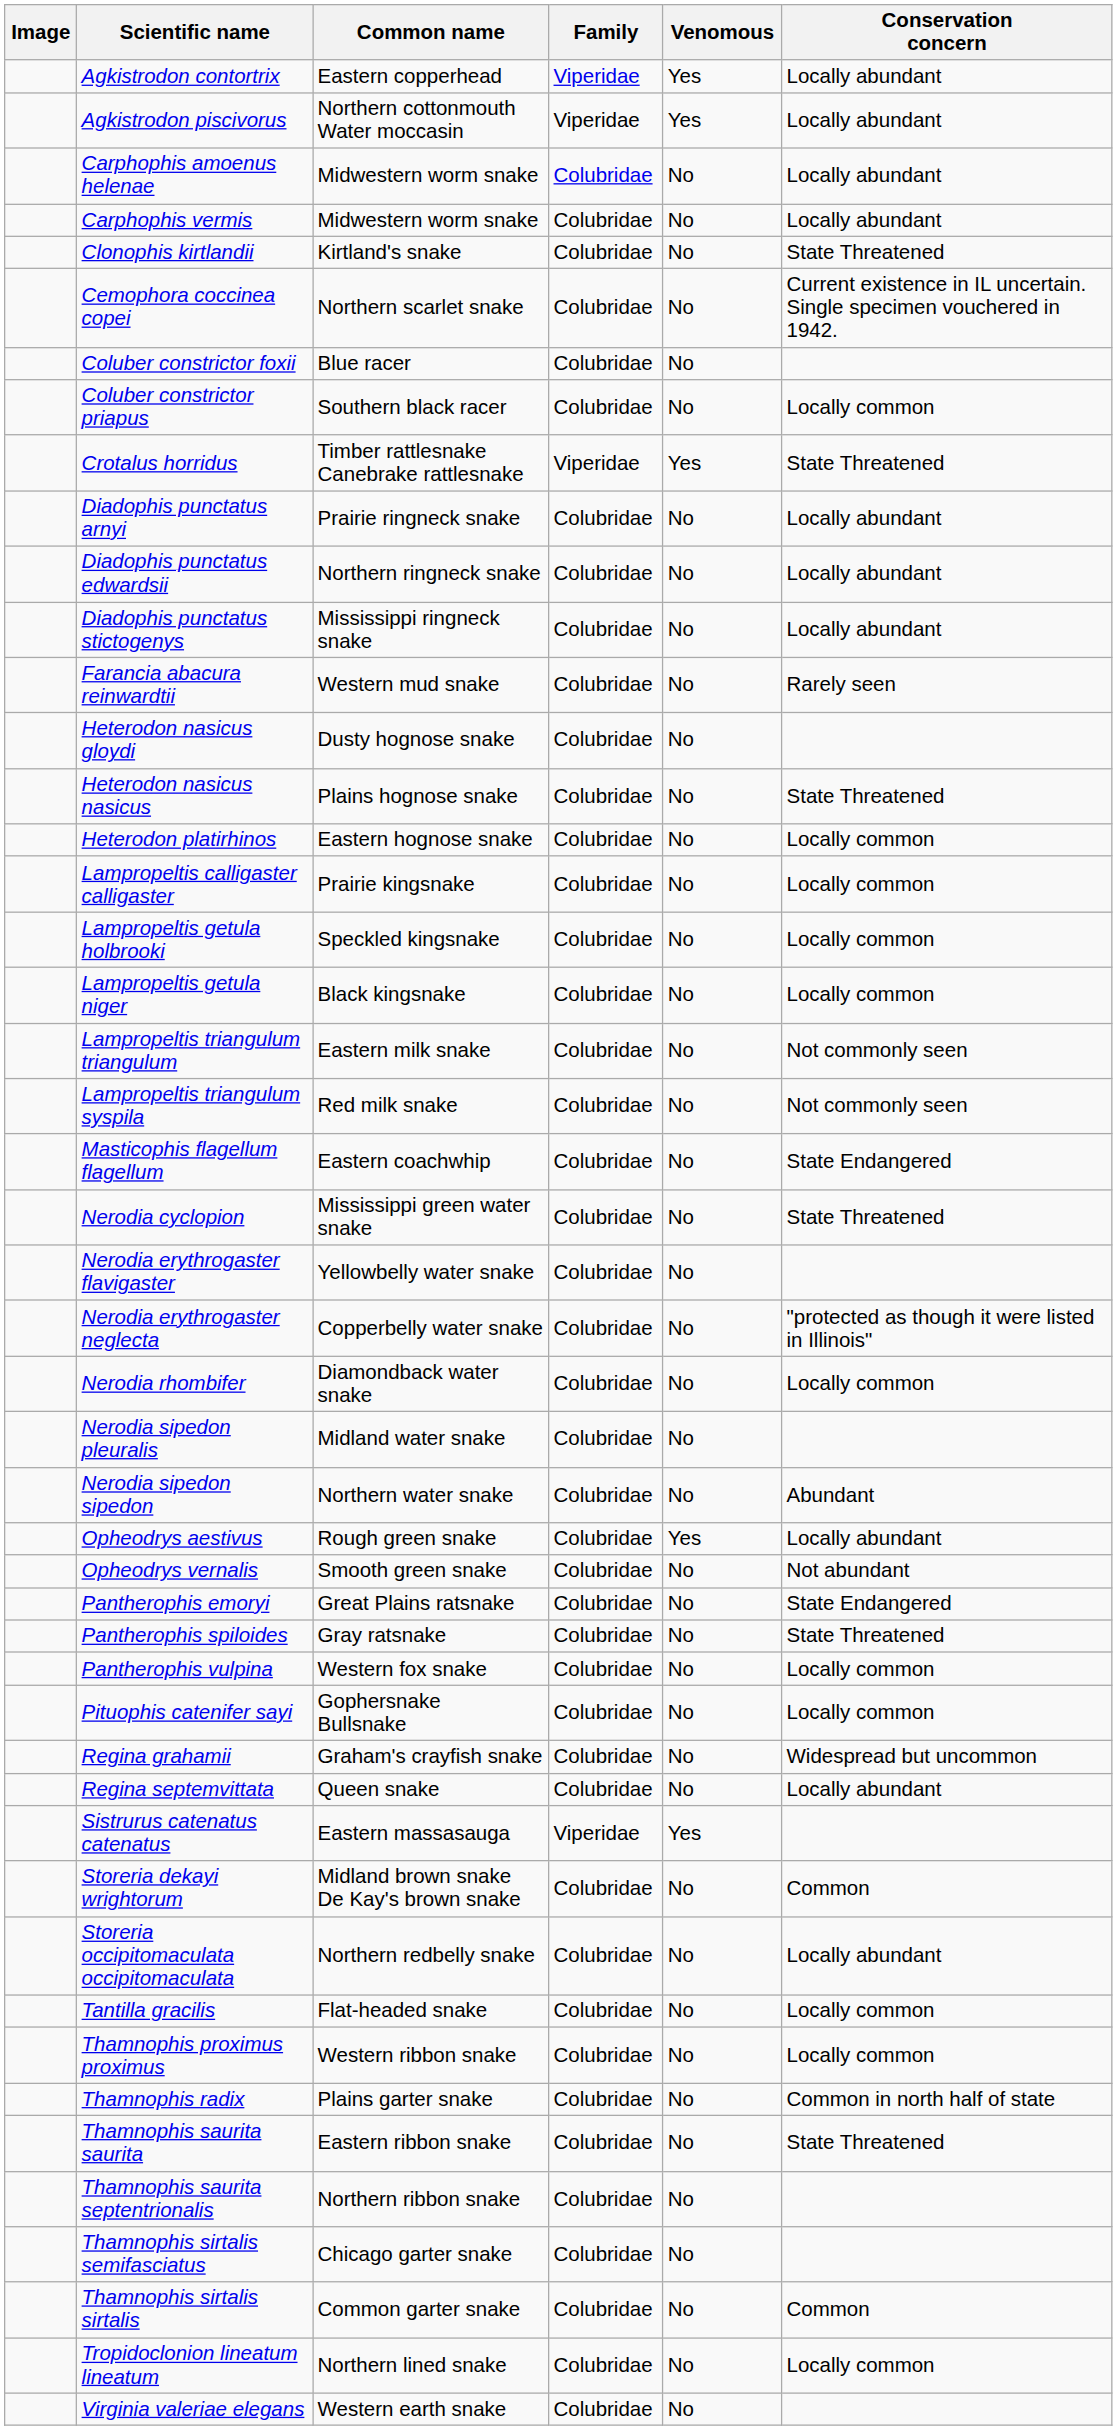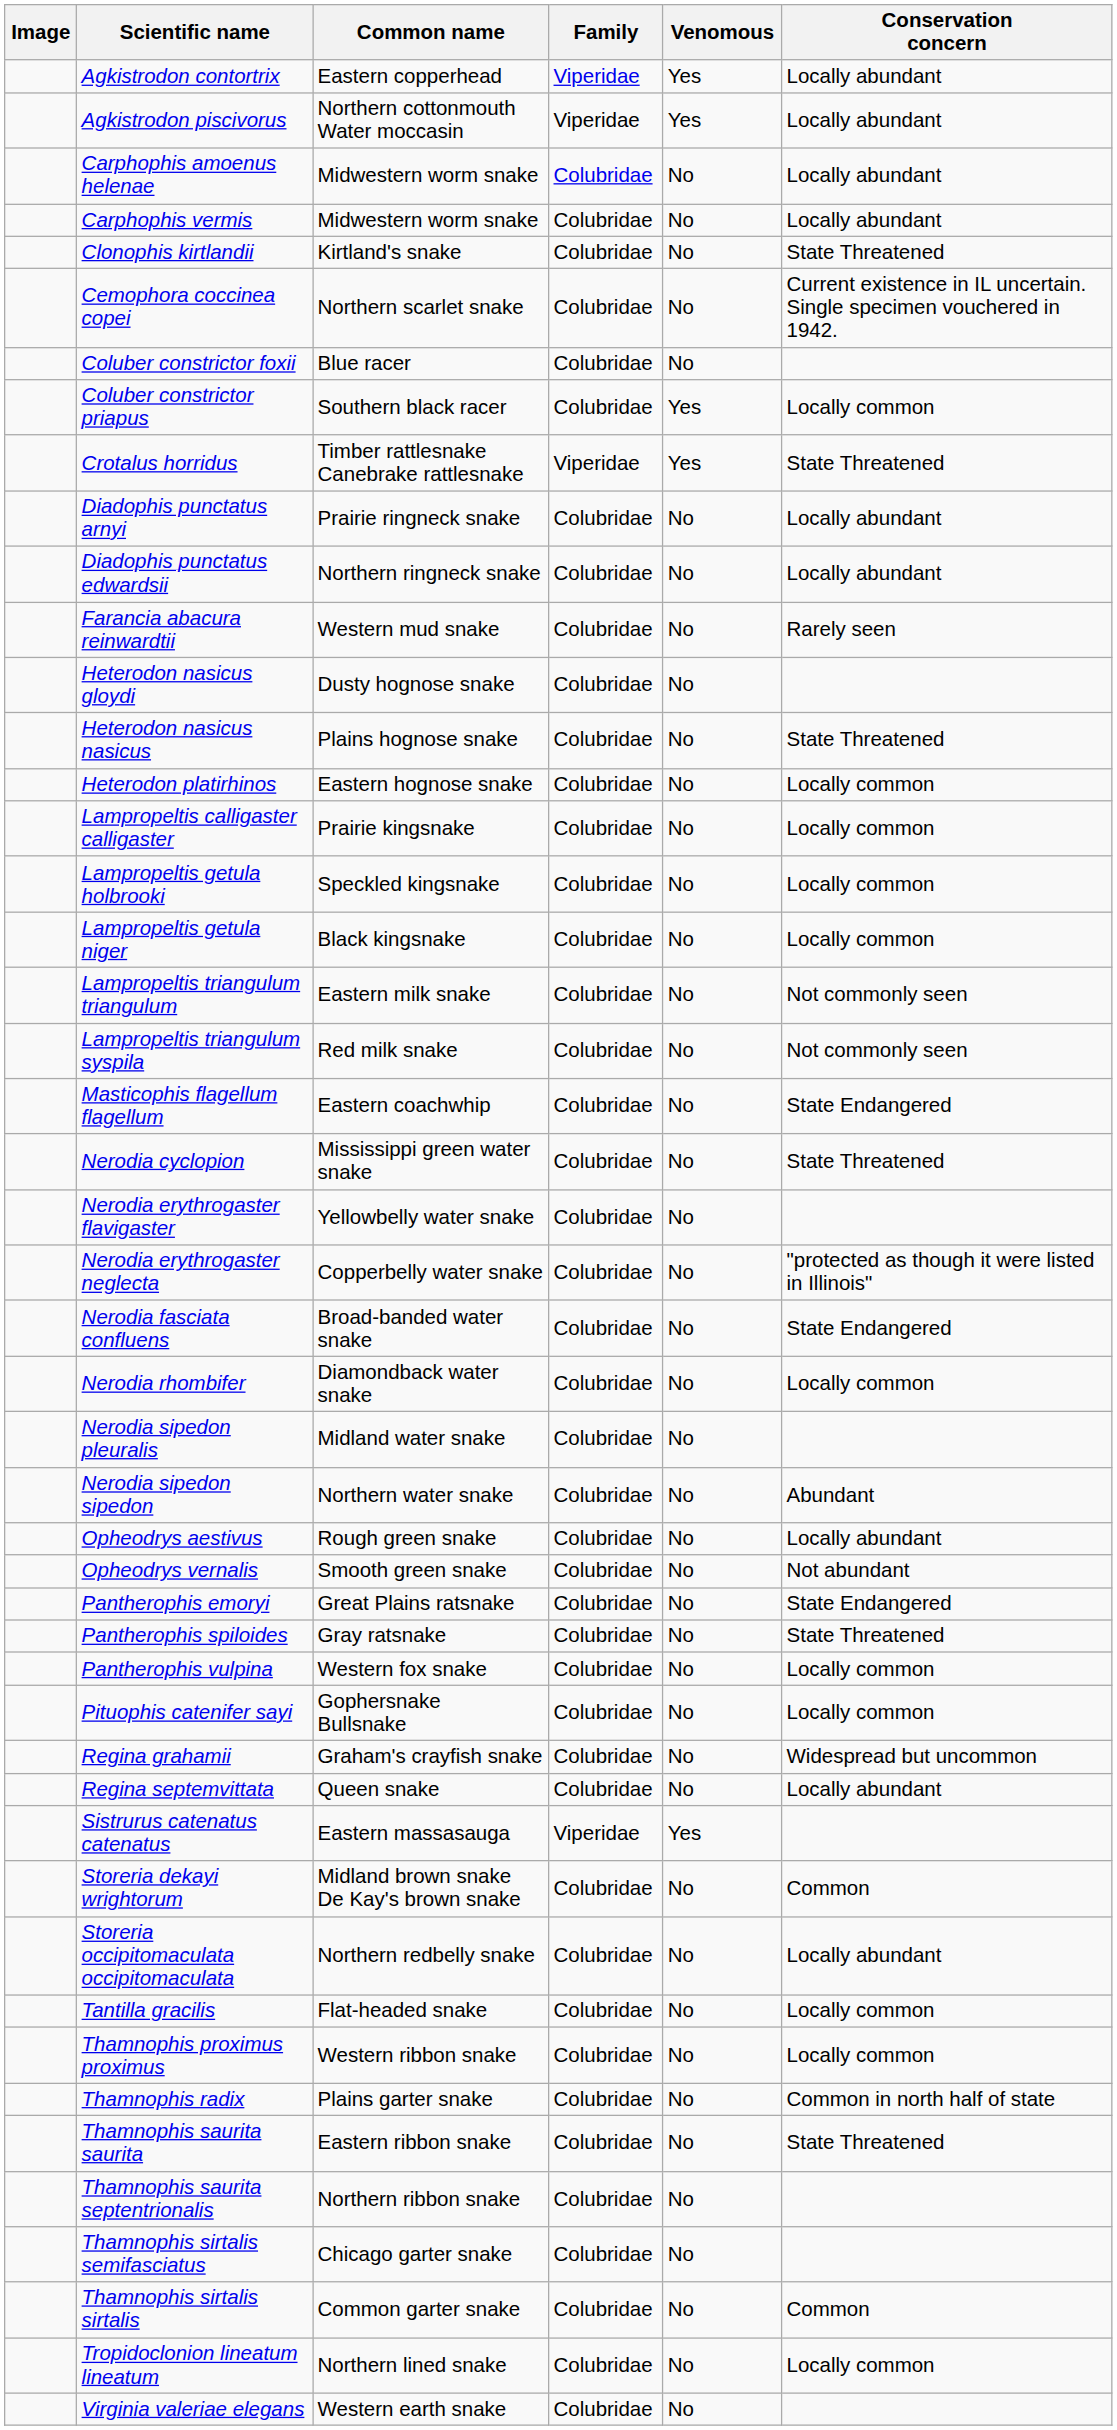 <table class="wikitable sortable" style="width:98%">
 <tr>
 <th width = 5%  class="unsortable">Image</th>
 <th width = 20%>Scientific name</th>
 <th width = 20%>Common name</th>
 <th width = 8%>Family</th>
 <th width = 8%>Venomous</th>
 <th width = 28%>Conservation<br>concern</th>
 </tr>
 <tr>
 <td></td>
 <td><em><a href='#'>Agkistrodon contortrix</a></em></td>
 <td>Eastern copperhead</td>
 <td><a href='#'>Viperidae</a></td>
 <td>Yes</td>
 <td>Locally abundant</td>
 </tr>
 <tr>
 <td></td>
 <td><em><a href='#'>Agkistrodon piscivorus</a></em></td>
 <td>Northern cottonmouth<br>Water moccasin</td>
 <td>Viperidae</td>
 <td>Yes</td>
 <td>Locally abundant</td>
 </tr>
 <tr>
 <td></td>
 <td><em><a href='#'>Carphophis amoenus helenae</a></em></td>
 <td>Midwestern worm snake</td>
 <td><a href='#'>Colubridae</a></td>
 <td>No</td>
 <td>Locally abundant</td>
 </tr>
 <tr>
 <td></td>
 <td><em><a href='#'>Carphophis vermis</a></em></td>
 <td>Midwestern worm snake</td>
 <td>Colubridae</td>
 <td>No</td>
 <td>Locally abundant</td>
 </tr>
 <tr>
 <td></td>
 <td><em><a href='#'>Clonophis kirtlandii</a></em></td>
 <td>Kirtland's snake</td>
 <td>Colubridae</td>
 <td>No</td>
 <td>State Threatened</td>
 </tr>
 <tr>
 <td></td>
 <td><em><a href='#'>Cemophora coccinea copei</a></em></td>
 <td>Northern scarlet snake</td>
 <td>Colubridae</td>
 <td>No</td>
 <td>Current existence in IL uncertain. Single specimen vouchered in 1942.</td>
 </tr>
 <tr>
 <td></td>
 <td><em><a href='#'>Coluber constrictor foxii</a></em></td>
 <td>Blue racer</td>
 <td>Colubridae</td>
 <td>No</td>
 <td></td>
 </tr>
 <tr>
 <td></td>
 <td><em><a href='#'>Coluber constrictor priapus</a></em></td>
 <td>Southern black racer</td>
 <td>Colubridae</td>
-<td>No</td>
+<td>Yes</td>
 <td>Locally common</td>
 </tr>
 <tr>
 <td></td>
 <td><em><a href='#'>Crotalus horridus</a></em></td>
 <td>Timber rattlesnake<br>Canebrake rattlesnake</td>
 <td>Viperidae</td>
 <td>Yes</td>
 <td>State Threatened</td>
 </tr>
 <tr>
 <td></td>
 <td><em><a href='#'>Diadophis punctatus arnyi</a></em></td>
 <td>Prairie ringneck snake</td>
 <td>Colubridae</td>
 <td>No</td>
 <td>Locally abundant</td>
 </tr>
 <tr>
 <td></td>
 <td><em><a href='#'>Diadophis punctatus edwardsii</a></em></td>
 <td>Northern ringneck snake</td>
-<td>Colubridae</td>
-<td>No</td>
-<td>Locally abundant</td>
-</tr>
-<tr>
-<td></td>
-<td><em><a href='#'>Diadophis punctatus stictogenys</a></em></td>
-<td>Mississippi ringneck snake</td>
 <td>Colubridae</td>
 <td>No</td>
 <td>Locally abundant</td>
 </tr>
 <tr>
 <td></td>
 <td><em><a href='#'>Farancia abacura reinwardtii</a></em></td>
 <td>Western mud snake</td>
 <td>Colubridae</td>
 <td>No</td>
 <td>Rarely seen</td>
 </tr>
 <tr>
 <td></td>
 <td><em><a href='#'>Heterodon nasicus gloydi</a></em></td>
 <td>Dusty hognose snake</td>
 <td>Colubridae</td>
 <td>No</td>
 <td></td>
 </tr>
 <tr>
 <td></td>
 <td><em><a href='#'>Heterodon nasicus nasicus</a></em></td>
 <td>Plains hognose snake</td>
 <td>Colubridae</td>
 <td>No</td>
 <td>State Threatened</td>
 </tr>
 <tr>
 <td></td>
 <td><em><a href='#'>Heterodon platirhinos</a></em></td>
 <td>Eastern hognose snake</td>
 <td>Colubridae</td>
 <td>No</td>
 <td>Locally common</td>
 </tr>
 <tr>
 <td></td>
 <td><em><a href='#'>Lampropeltis calligaster calligaster</a></em></td>
 <td>Prairie kingsnake</td>
 <td>Colubridae</td>
 <td>No</td>
 <td>Locally common</td>
 </tr>
 <tr>
 <td></td>
 <td><em><a href='#'>Lampropeltis getula holbrooki</a></em></td>
 <td>Speckled kingsnake</td>
 <td>Colubridae</td>
 <td>No</td>
 <td>Locally common</td>
 </tr>
 <tr>
 <td></td>
 <td><em><a href='#'>Lampropeltis getula niger</a></em></td>
 <td>Black kingsnake</td>
 <td>Colubridae</td>
 <td>No</td>
 <td>Locally common</td>
 </tr>
 <tr>
 <td></td>
 <td><em><a href='#'>Lampropeltis triangulum triangulum</a></em></td>
 <td>Eastern milk snake</td>
 <td>Colubridae</td>
 <td>No</td>
 <td>Not commonly seen</td>
 </tr>
 <tr>
 <td></td>
 <td><em><a href='#'>Lampropeltis triangulum syspila</a></em></td>
 <td>Red milk snake</td>
 <td>Colubridae</td>
 <td>No</td>
 <td>Not commonly seen</td>
 </tr>
 <tr>
 <td></td>
 <td><em><a href='#'>Masticophis flagellum flagellum</a></em></td>
 <td>Eastern coachwhip</td>
 <td>Colubridae</td>
 <td>No</td>
 <td>State Endangered</td>
 </tr>
 <tr>
 <td></td>
 <td><em><a href='#'>Nerodia cyclopion</a></em></td>
 <td>Mississippi green water snake</td>
 <td>Colubridae</td>
 <td>No</td>
 <td>State Threatened</td>
 </tr>
 <tr>
 <td></td>
 <td><em><a href='#'>Nerodia erythrogaster flavigaster</a></em></td>
 <td>Yellowbelly water snake</td>
 <td>Colubridae</td>
 <td>No</td>
 <td></td>
 </tr>
 <tr>
 <td></td>
 <td><em><a href='#'>Nerodia erythrogaster neglecta</a></em></td>
 <td>Copperbelly water snake</td>
 <td>Colubridae</td>
 <td>No</td>
 <td>"protected as though it were listed in Illinois"</td>
 </tr>
 <tr>
 <td></td>
+<td><em><a href='#'>Nerodia fasciata confluens</a></em></td>
+<td>Broad-banded water snake</td>
+<td>Colubridae</td>
+<td>No</td>
+<td>State Endangered</td>
+</tr>
+<tr>
+<td></td>
 <td><em><a href='#'>Nerodia rhombifer</a></em></td>
 <td>Diamondback water snake</td>
 <td>Colubridae</td>
 <td>No</td>
 <td>Locally common</td>
 </tr>
 <tr>
 <td></td>
 <td><em><a href='#'>Nerodia sipedon pleuralis</a></em></td>
 <td>Midland water snake</td>
 <td>Colubridae</td>
 <td>No</td>
 <td></td>
 </tr>
 <tr>
 <td></td>
 <td><em><a href='#'>Nerodia sipedon sipedon</a></em></td>
 <td>Northern water snake</td>
 <td>Colubridae</td>
 <td>No</td>
 <td>Abundant</td>
 </tr>
 <tr>
 <td></td>
 <td><em><a href='#'>Opheodrys aestivus</a></em></td>
 <td>Rough green snake</td>
 <td>Colubridae</td>
-<td>Yes</td>
+<td>No</td>
 <td>Locally abundant</td>
 </tr>
 <tr>
 <td></td>
 <td><em><a href='#'>Opheodrys vernalis</a></em></td>
 <td>Smooth green snake</td>
 <td>Colubridae</td>
 <td>No</td>
 <td>Not abundant</td>
 </tr>
 <tr>
 <td></td>
 <td><em><a href='#'>Pantherophis emoryi</a></em></td>
 <td>Great Plains ratsnake</td>
 <td>Colubridae</td>
 <td>No</td>
 <td>State Endangered</td>
 </tr>
 <tr>
 <td></td>
 <td><em><a href='#'>Pantherophis spiloides</a></em></td>
 <td>Gray ratsnake</td>
 <td>Colubridae</td>
 <td>No</td>
 <td>State Threatened</td>
 </tr>
 <tr>
 <td></td>
 <td><em><a href='#'>Pantherophis vulpina</a></em></td>
 <td>Western fox snake</td>
 <td>Colubridae</td>
 <td>No</td>
 <td>Locally common</td>
 </tr>
 <tr>
 <td></td>
 <td><em><a href='#'>Pituophis catenifer sayi</a></em></td>
 <td>Gophersnake<br>Bullsnake</td>
 <td>Colubridae</td>
 <td>No</td>
 <td>Locally common</td>
 </tr>
 <tr>
 <td></td>
 <td><em><a href='#'>Regina grahamii</a></em></td>
 <td>Graham's crayfish snake</td>
 <td>Colubridae</td>
 <td>No</td>
 <td>Widespread but uncommon</td>
 </tr>
 <tr>
 <td></td>
 <td><em><a href='#'>Regina septemvittata</a></em></td>
 <td>Queen snake</td>
 <td>Colubridae</td>
 <td>No</td>
 <td>Locally abundant</td>
 </tr>
 <tr>
 <td></td>
 <td><em><a href='#'>Sistrurus catenatus catenatus</a></em></td>
 <td>Eastern massasauga</td>
 <td>Viperidae</td>
 <td>Yes</td>
 <td></td>
 </tr>
 <tr>
 <td></td>
 <td><em><a href='#'>Storeria dekayi wrightorum</a></em></td>
 <td>Midland brown snake<br>De Kay's brown snake</td>
 <td>Colubridae</td>
 <td>No</td>
 <td>Common</td>
 </tr>
 <tr>
 <td></td>
 <td><em><a href='#'>Storeria occipitomaculata occipitomaculata</a></em></td>
 <td>Northern redbelly snake</td>
 <td>Colubridae</td>
 <td>No</td>
 <td>Locally abundant</td>
 </tr>
 <tr>
 <td></td>
 <td><em><a href='#'>Tantilla gracilis</a></em></td>
 <td>Flat-headed snake</td>
 <td>Colubridae</td>
 <td>No</td>
 <td>Locally common</td>
 </tr>
 <tr>
 <td></td>
 <td><em><a href='#'>Thamnophis proximus proximus</a></em></td>
 <td>Western ribbon snake</td>
 <td>Colubridae</td>
 <td>No</td>
 <td>Locally common</td>
 </tr>
 <tr>
 <td></td>
 <td><em><a href='#'>Thamnophis radix</a></em></td>
 <td>Plains garter snake</td>
 <td>Colubridae</td>
 <td>No</td>
 <td>Common in north half of state</td>
 </tr>
 <tr>
 <td></td>
 <td><em><a href='#'>Thamnophis saurita saurita</a></em></td>
 <td>Eastern ribbon snake</td>
 <td>Colubridae</td>
 <td>No</td>
 <td>State Threatened</td>
 </tr>
 <tr>
 <td></td>
 <td><em><a href='#'>Thamnophis saurita septentrionalis</a></em></td>
 <td>Northern ribbon snake</td>
 <td>Colubridae</td>
 <td>No</td>
 <td></td>
 </tr>
 <tr>
 <td></td>
 <td><em><a href='#'>Thamnophis sirtalis semifasciatus</a></em></td>
 <td>Chicago garter snake</td>
 <td>Colubridae</td>
 <td>No</td>
 <td></td>
 </tr>
 <tr>
 <td></td>
 <td><em><a href='#'>Thamnophis sirtalis sirtalis</a></em></td>
 <td>Common garter snake</td>
 <td>Colubridae</td>
 <td>No</td>
 <td>Common</td>
 </tr>
 <tr>
 <td></td>
 <td><em><a href='#'>Tropidoclonion lineatum lineatum</a></em></td>
 <td>Northern lined snake</td>
 <td>Colubridae</td>
 <td>No</td>
 <td>Locally common</td>
 </tr>
 <tr>
 <td></td>
 <td><em><a href='#'>Virginia valeriae elegans</a></em></td>
 <td>Western earth snake</td>
 <td>Colubridae</td>
 <td>No</td>
 <td></td>
 </tr>
 </table>
